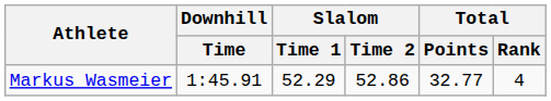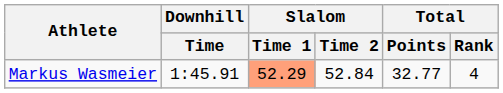 <table class="wikitable" style="font-size:90%">
 <tr>
 <th rowspan="2">Athlete</th>
 <th>Downhill</th>
 <th colspan="2">Slalom</th>
 <th colspan="2">Total</th>
 </tr>
 <tr>
 <th>Time</th>
 <th>Time 1</th>
 <th>Time 2</th>
 <th>Points</th>
 <th>Rank</th>
 </tr>
 <tr>
 <td><a href='#'>Markus Wasmeier</a></td>
 <td align="center">1:45.91</td>
-<td align="center">52.29</td>
-<td align="center">52.86</td>
+<td align="center" style="background: lightsalmon;">52.29</td>
+<td align="center">52.84</td>
 <td align="center">32.77</td>
 <td align="center">4</td>
 </tr>
 </table>
